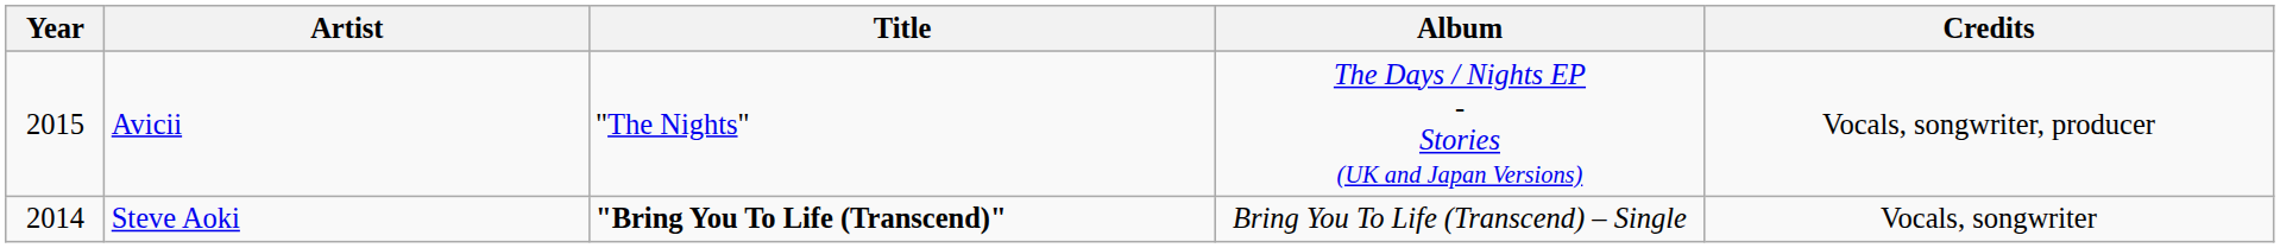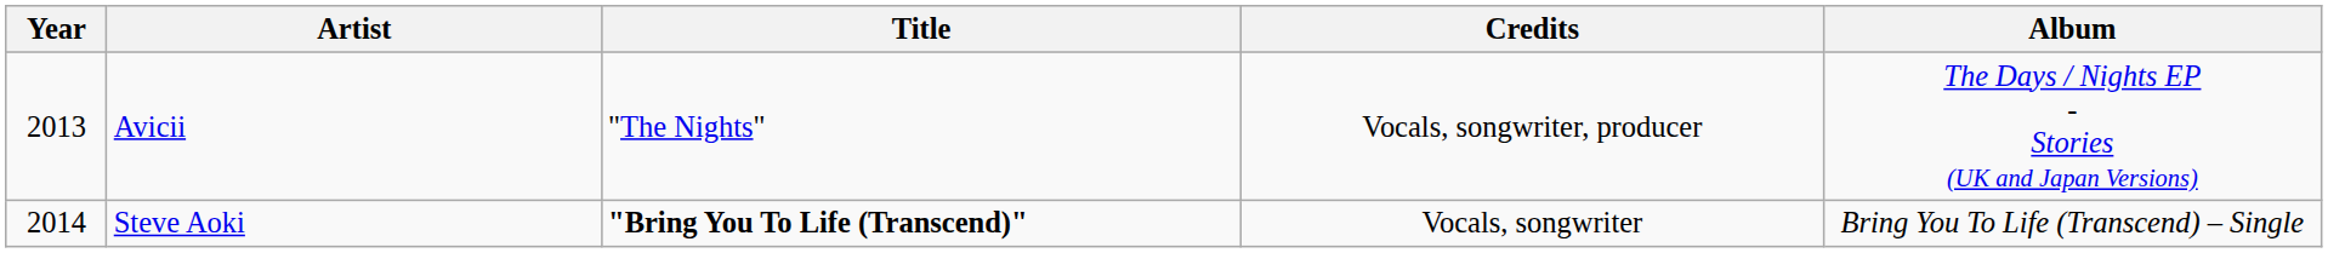 <table class="wikitable sortable">
 <tr>
 <th scope="col" style="width:3em;">Year</th>
 <th scope="col" style="width:17em;">Artist</th>
 <th scope="col" style="width:22em;">Title</th>
+<th scope="col" style="width:20em;">Credits</th>
 <th scope="col" style="width:17em;">Album</th>
-<th scope="col" style="width:20em;">Credits</th>
 </tr>
 <tr>
-<td style="text-align:center;">2015</td>
+<td style="text-align:center;">2013</td>
 <td><a href='#'>Avicii</a></td>
 <td>"<a href='#'>The Nights</a>"</td>
+<td style="text-align:center;">Vocals, songwriter, producer</td>
 <td style="text-align:center;"><em><a href='#'>The Days / Nights EP</a></em><br>-<br><em><a href='#'>Stories<br><small>(UK and Japan Versions)</small></a></em></td>
-<td style="text-align:center;">Vocals, songwriter, producer</td>
 </tr>
 <tr>
 <td style="text-align:center;">2014</td>
 <td><a href='#'>Steve Aoki</a></td>
 <td><strong>"Bring You To Life (Transcend)"</strong></td>
+<td style="text-align:center;">Vocals, songwriter</td>
 <td style="text-align:center;"><em>Bring You To Life (Transcend) – Single</em></td>
-<td style="text-align:center;">Vocals, songwriter</td>
 </tr>
 </table>
